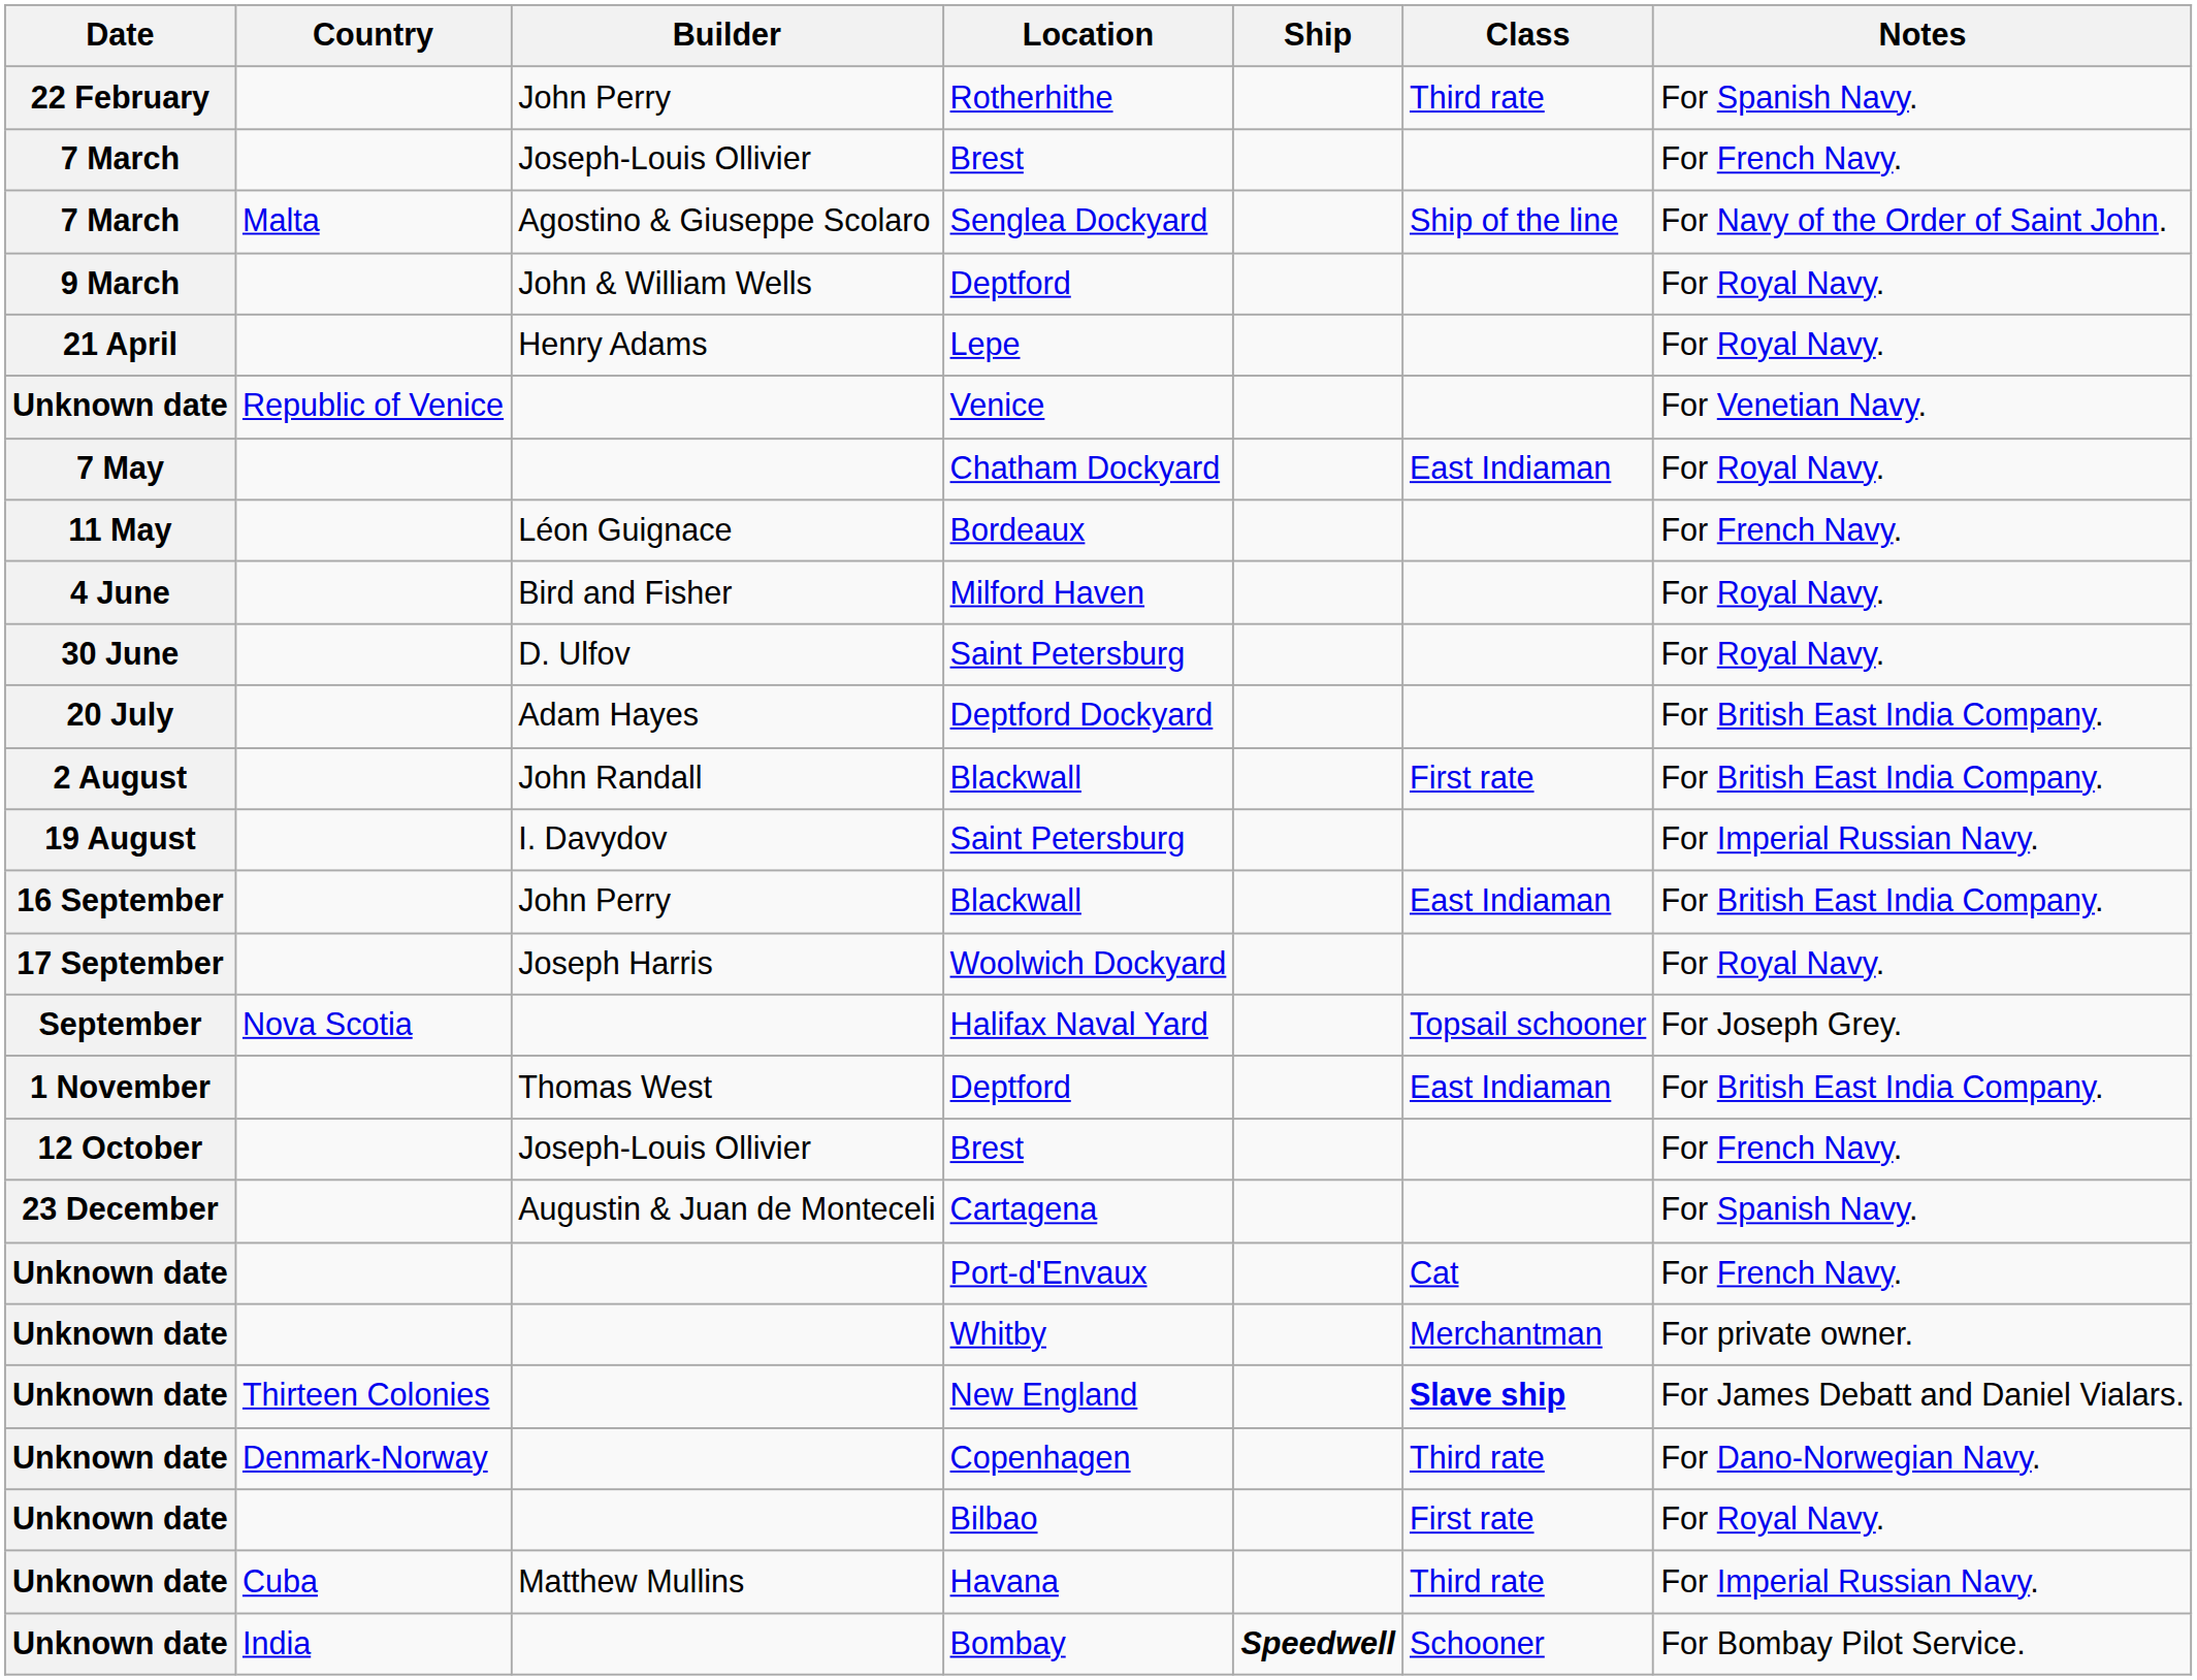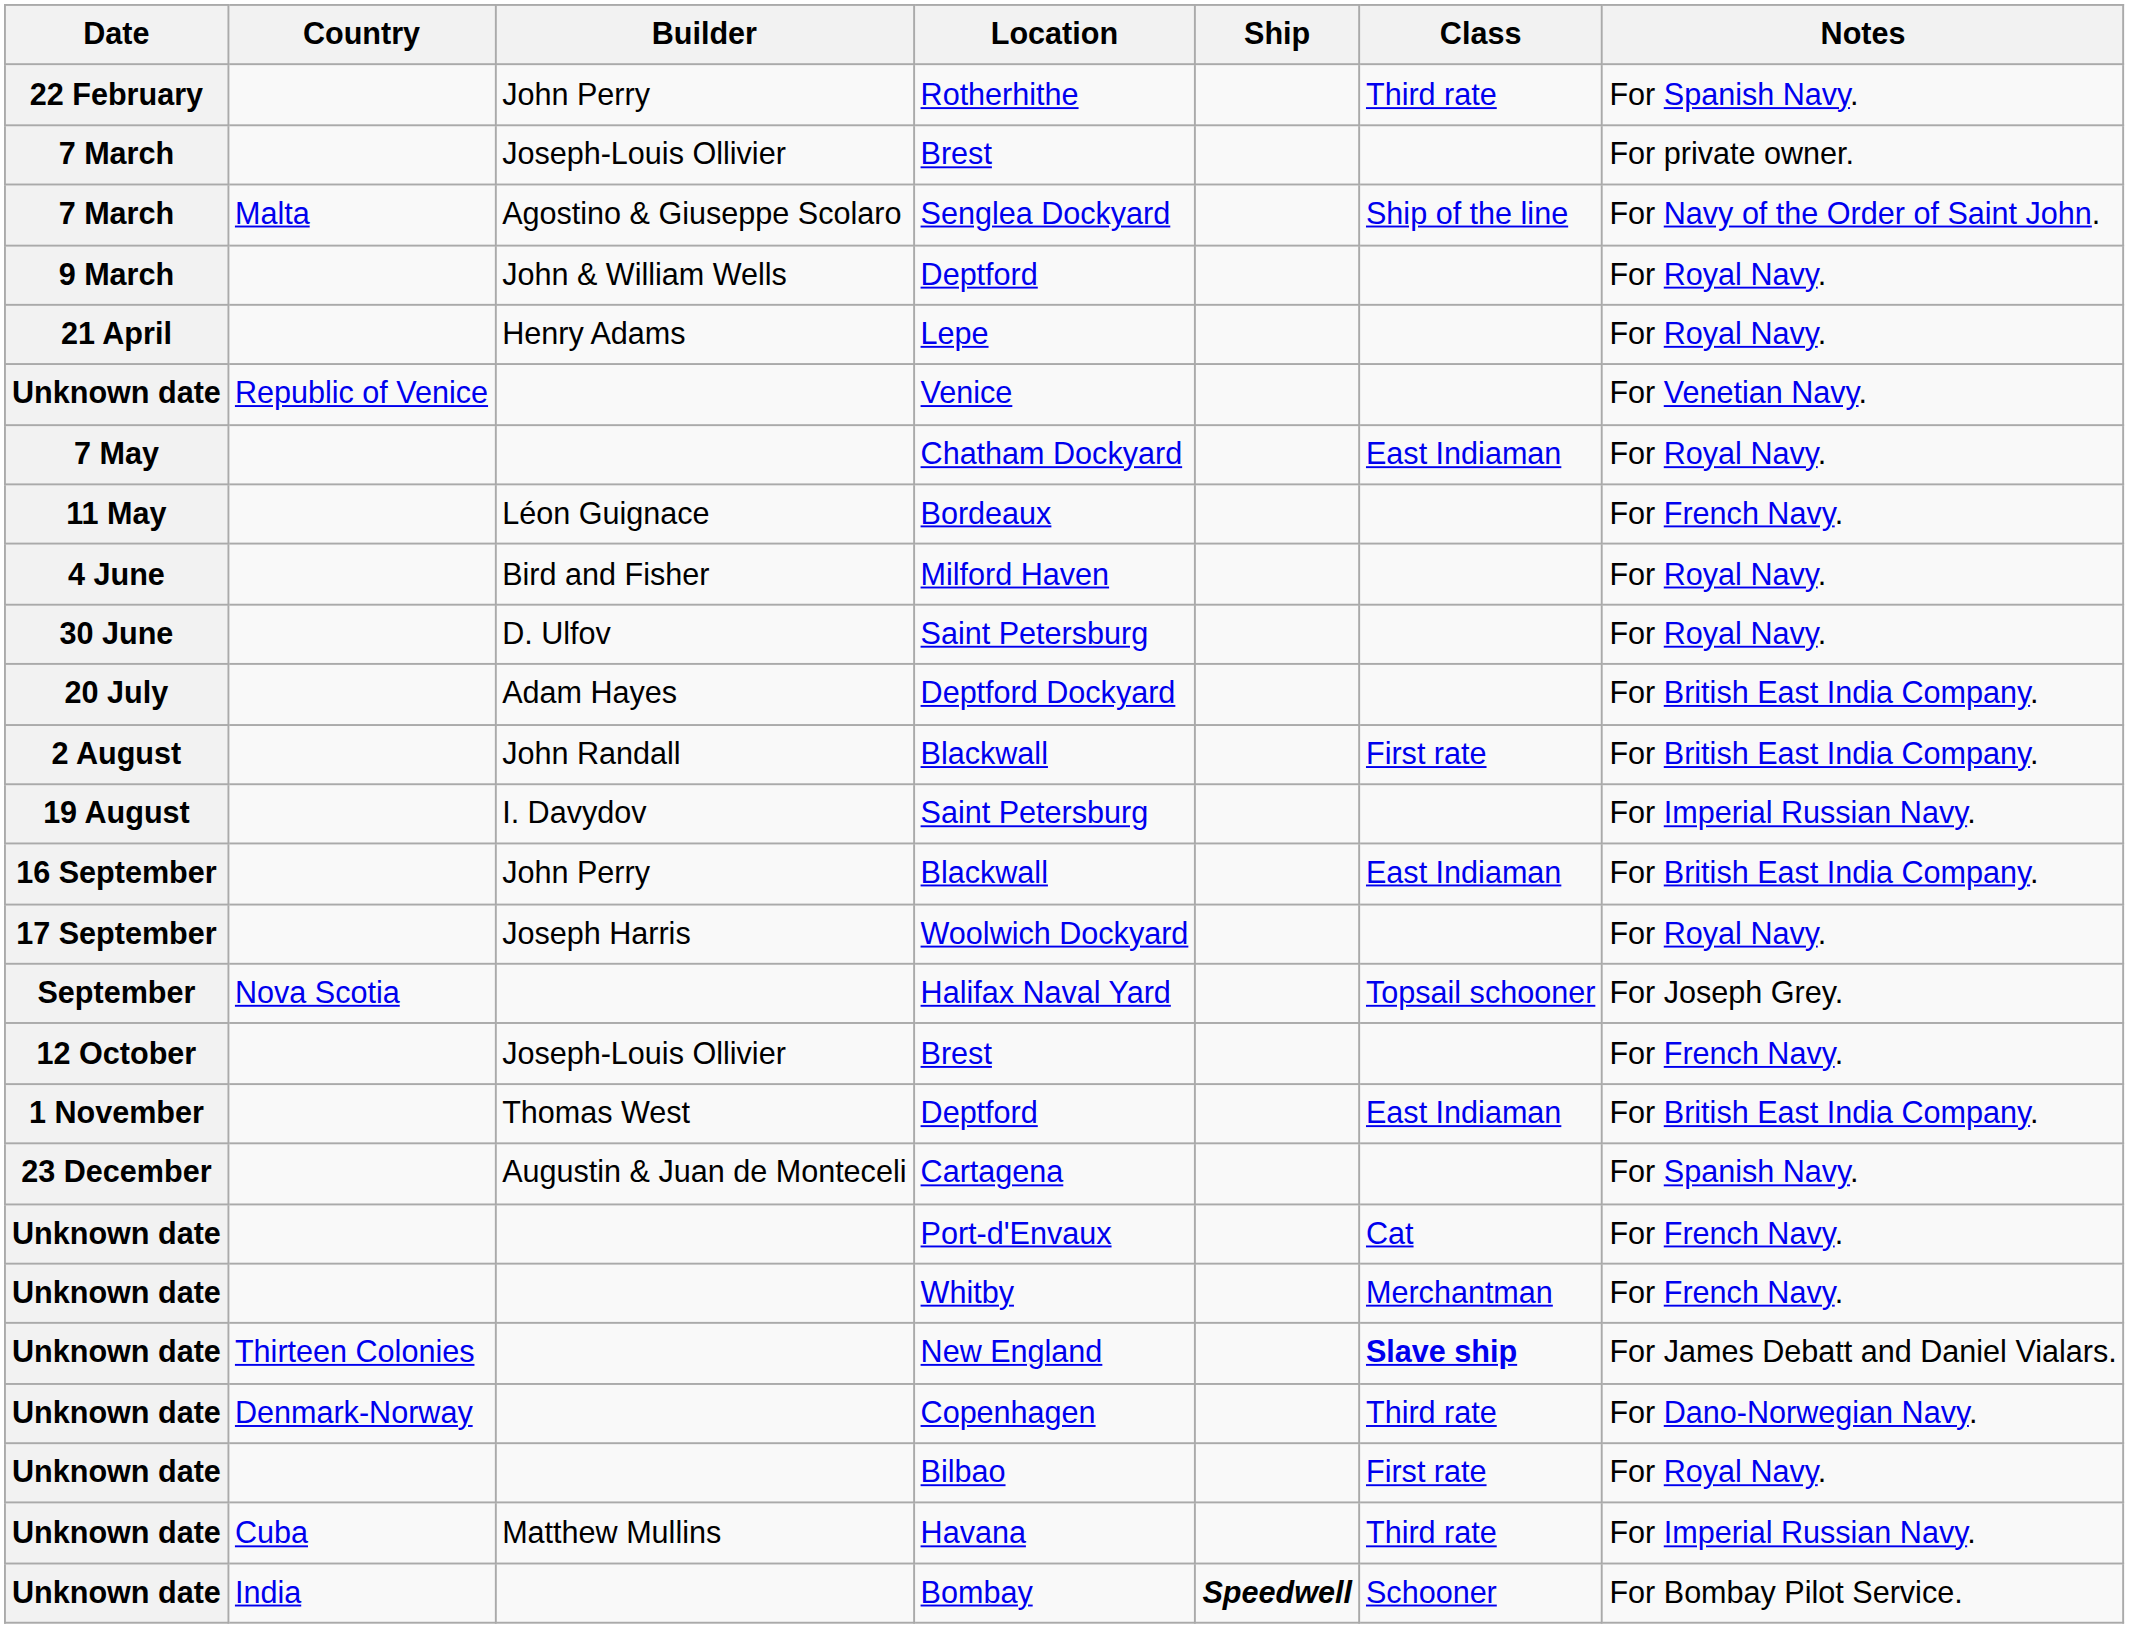 <table class="wikitable sortable" style="font-size:1.00em; line-height:1.5em;">
 <tr>
 <th>Date</th>
 <th>Country</th>
 <th>Builder</th>
 <th>Location</th>
 <th>Ship</th>
 <th>Class</th>
 <th>Notes</th>
 </tr>
 <tr ---->
 <th>22 February</th>
 <td></td>
 <td>John Perry</td>
 <td><a href='#'>Rotherhithe</a></td>
 <td><strong></strong></td>
 <td><a href='#'>Third rate</a></td>
 <td>For <a href='#'>Spanish Navy</a>.</td>
 </tr>
 <tr ---->
 <th>7 March</th>
 <td></td>
 <td>Joseph-Louis Ollivier</td>
 <td><a href='#'>Brest</a></td>
 <td><strong></strong></td>
 <td></td>
-<td>For <a href='#'>French Navy</a>.</td>
+<td>For private owner.</td>
 </tr>
 <tr ---->
 <th>7 March</th>
 <td> <a href='#'>Malta</a></td>
 <td>Agostino & Giuseppe Scolaro</td>
 <td><a href='#'>Senglea Dockyard</a></td>
 <td><strong></strong></td>
 <td><a href='#'>Ship of the line</a></td>
 <td>For <a href='#'>Navy of the Order of Saint John</a>.</td>
 </tr>
 <tr ---->
 <th>9 March</th>
 <td></td>
 <td>John & William Wells</td>
 <td><a href='#'>Deptford</a></td>
 <td><strong></strong></td>
 <td></td>
 <td>For <a href='#'>Royal Navy</a>.</td>
 </tr>
 <tr ---->
 <th>21 April</th>
 <td></td>
 <td>Henry Adams</td>
 <td><a href='#'>Lepe</a></td>
 <td><strong></strong></td>
 <td></td>
 <td>For <a href='#'>Royal Navy</a>.</td>
 </tr>
 <tr ---->
 <th>Unknown date</th>
 <td> <a href='#'>Republic of Venice</a></td>
 <td></td>
 <td><a href='#'>Venice</a></td>
 <td><strong></strong></td>
 <td></td>
 <td>For <a href='#'>Venetian Navy</a>.</td>
 </tr>
 <tr ---->
 <th>7 May</th>
 <td></td>
 <td></td>
 <td><a href='#'>Chatham Dockyard</a></td>
 <td><strong></strong></td>
 <td><a href='#'>East Indiaman</a></td>
 <td>For <a href='#'>Royal Navy</a>.</td>
 </tr>
 <tr ---->
 <th>11 May</th>
 <td></td>
 <td>Léon Guignace</td>
 <td><a href='#'>Bordeaux</a></td>
 <td><strong></strong></td>
 <td></td>
 <td>For <a href='#'>French Navy</a>.</td>
 </tr>
 <tr ---->
 <th>4 June</th>
 <td></td>
 <td>Bird and Fisher</td>
 <td><a href='#'>Milford Haven</a></td>
 <td><strong></strong></td>
 <td></td>
 <td>For <a href='#'>Royal Navy</a>.</td>
 </tr>
 <tr ---->
 <th>30 June</th>
 <td></td>
 <td>D. Ulfov</td>
 <td><a href='#'>Saint Petersburg</a></td>
 <td><strong></strong></td>
 <td></td>
 <td>For <a href='#'>Royal Navy</a>.</td>
 </tr>
 <tr ---->
 <th>20 July</th>
 <td></td>
 <td>Adam Hayes</td>
 <td><a href='#'>Deptford Dockyard</a></td>
 <td><strong></strong></td>
 <td></td>
 <td>For <a href='#'>British East India Company</a>.</td>
 </tr>
 <tr ---->
 <th>2 August</th>
 <td></td>
 <td>John Randall</td>
 <td><a href='#'>Blackwall</a></td>
 <td><strong></strong></td>
 <td><a href='#'>First rate</a></td>
 <td>For <a href='#'>British East India Company</a>.</td>
 </tr>
 <tr ---->
 <th>19 August</th>
 <td></td>
 <td>I. Davydov</td>
 <td><a href='#'>Saint Petersburg</a></td>
 <td><strong></strong></td>
 <td></td>
 <td>For <a href='#'>Imperial Russian Navy</a>.</td>
 </tr>
 <tr ---->
 <th>16 September</th>
 <td></td>
 <td>John Perry</td>
 <td><a href='#'>Blackwall</a></td>
 <td><strong></strong></td>
 <td><a href='#'>East Indiaman</a></td>
 <td>For <a href='#'>British East India Company</a>.</td>
 </tr>
 <tr ---->
 <th>17 September</th>
 <td></td>
 <td>Joseph Harris</td>
 <td><a href='#'>Woolwich Dockyard</a></td>
 <td><strong></strong></td>
 <td></td>
 <td>For <a href='#'>Royal Navy</a>.</td>
 </tr>
 <tr ---->
 <th>September</th>
 <td> <a href='#'>Nova Scotia</a></td>
 <td></td>
 <td><a href='#'>Halifax Naval Yard</a></td>
 <td><strong></strong></td>
 <td><a href='#'>Topsail schooner</a></td>
 <td>For Joseph Grey.</td>
 </tr>
 <tr ---->
+<th>12 October</th>
+<td></td>
+<td>Joseph-Louis Ollivier</td>
+<td><a href='#'>Brest</a></td>
+<td><strong></strong></td>
+<td></td>
+<td>For <a href='#'>French Navy</a>.</td>
+</tr>
+<tr ---->
 <th>1 November</th>
 <td></td>
 <td>Thomas West</td>
 <td><a href='#'>Deptford</a></td>
 <td><strong></strong></td>
 <td><a href='#'>East Indiaman</a></td>
 <td>For <a href='#'>British East India Company</a>.</td>
-</tr>
-<tr ---->
-<th>12 October</th>
-<td></td>
-<td>Joseph-Louis Ollivier</td>
-<td><a href='#'>Brest</a></td>
-<td><strong></strong></td>
-<td></td>
-<td>For <a href='#'>French Navy</a>.</td>
 </tr>
 <tr ---->
 <th>23 December</th>
 <td></td>
 <td>Augustin & Juan de Monteceli</td>
 <td><a href='#'>Cartagena</a></td>
 <td><strong></strong></td>
 <td></td>
 <td>For <a href='#'>Spanish Navy</a>.</td>
 </tr>
 <tr ---->
 <th>Unknown date</th>
 <td></td>
 <td></td>
 <td><a href='#'>Port-d'Envaux</a></td>
 <td><strong></strong></td>
 <td><a href='#'>Cat</a></td>
 <td>For <a href='#'>French Navy</a>.</td>
 </tr>
 <tr ---->
 <th>Unknown date</th>
 <td></td>
 <td></td>
 <td><a href='#'>Whitby</a></td>
 <td><strong></strong></td>
 <td><a href='#'>Merchantman</a></td>
-<td>For private owner.</td>
+<td>For <a href='#'>French Navy</a>.</td>
 </tr>
 <tr ---->
 <th>Unknown date</th>
 <td> <a href='#'>Thirteen Colonies</a></td>
 <td></td>
 <td><a href='#'>New England</a></td>
 <td><strong></strong></td>
 <td><strong><a href='#'>Slave ship</a></strong></td>
 <td>For James Debatt and Daniel Vialars.</td>
 </tr>
 <tr ---->
 <th>Unknown date</th>
 <td> <a href='#'>Denmark-Norway</a></td>
 <td></td>
 <td><a href='#'>Copenhagen</a></td>
 <td><strong></strong></td>
 <td><a href='#'>Third rate</a></td>
 <td>For <a href='#'>Dano-Norwegian Navy</a>.</td>
 </tr>
 <tr ---->
 <th>Unknown date</th>
 <td></td>
 <td></td>
 <td><a href='#'>Bilbao</a></td>
 <td><strong></strong></td>
 <td><a href='#'>First rate</a></td>
 <td>For <a href='#'>Royal Navy</a>.</td>
 </tr>
 <tr ---->
 <th>Unknown date</th>
 <td> <a href='#'>Cuba</a></td>
 <td>Matthew Mullins</td>
 <td><a href='#'>Havana</a></td>
 <td><strong></strong></td>
 <td><a href='#'>Third rate</a></td>
 <td>For <a href='#'>Imperial Russian Navy</a>.</td>
 </tr>
 <tr ---->
 <th>Unknown date</th>
 <td> <a href='#'>India</a></td>
 <td></td>
 <td><a href='#'>Bombay</a></td>
 <td><strong><em>Speedwell</em></strong></td>
 <td><a href='#'>Schooner</a></td>
 <td>For Bombay Pilot Service.</td>
 </tr>
 </table>
